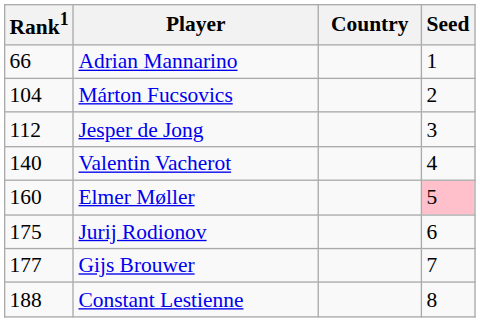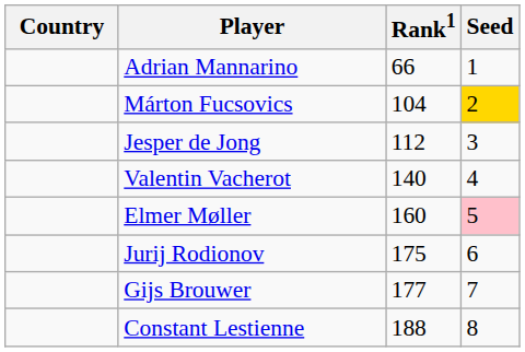 <table class="sortable wikitable">
 <tr>
+<th width="70">Country</th>
+<th width="175">Player</th>
 <th>Rank<sup>1</sup></th>
-<th width="175">Player</th>
-<th width="70">Country</th>
 <th>Seed</th>
 </tr>
 <tr>
+<td></td>
+<td><a href='#'>Adrian Mannarino</a></td>
 <td>66</td>
-<td><a href='#'>Adrian Mannarino</a></td>
-<td></td>
 <td>1</td>
 </tr>
 <tr>
+<td></td>
+<td><a href='#'>Márton Fucsovics</a></td>
 <td>104</td>
-<td><a href='#'>Márton Fucsovics</a></td>
-<td></td>
-<td>2</td>
+<td style="background: gold;">2</td>
 </tr>
 <tr>
+<td></td>
+<td><a href='#'>Jesper de Jong</a></td>
 <td>112</td>
-<td><a href='#'>Jesper de Jong</a></td>
-<td></td>
 <td>3</td>
 </tr>
 <tr>
+<td></td>
+<td><a href='#'>Valentin Vacherot</a></td>
 <td>140</td>
-<td><a href='#'>Valentin Vacherot</a></td>
-<td></td>
 <td>4</td>
 </tr>
 <tr>
+<td></td>
+<td><a href='#'>Elmer Møller</a></td>
 <td>160</td>
-<td><a href='#'>Elmer Møller</a></td>
-<td></td>
 <td style="background: pink;">5</td>
 </tr>
 <tr>
+<td></td>
+<td><a href='#'>Jurij Rodionov</a></td>
 <td>175</td>
-<td><a href='#'>Jurij Rodionov</a></td>
-<td></td>
 <td>6</td>
 </tr>
 <tr>
+<td></td>
+<td><a href='#'>Gijs Brouwer</a></td>
 <td>177</td>
-<td><a href='#'>Gijs Brouwer</a></td>
-<td></td>
 <td>7</td>
 </tr>
 <tr>
+<td></td>
+<td><a href='#'>Constant Lestienne</a></td>
 <td>188</td>
-<td><a href='#'>Constant Lestienne</a></td>
-<td></td>
 <td>8</td>
 </tr>
 </table>
